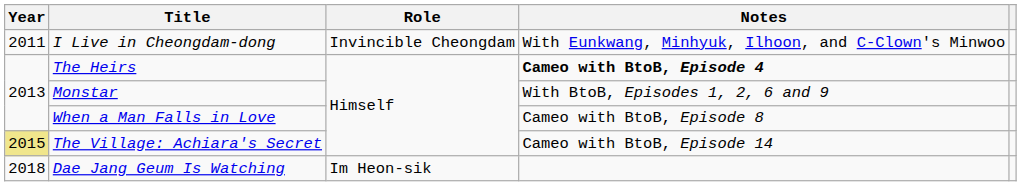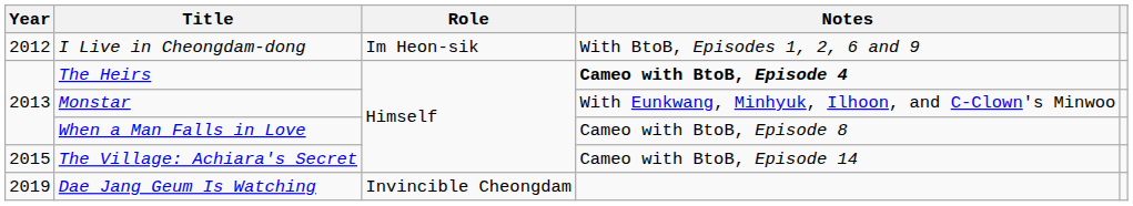 <table class="wikitable plainrowheaders">
 <tr>
 <th scope="col">Year</th>
 <th scope="col">Title</th>
 <th scope="col">Role</th>
 <th scope="col">Notes</th>
 <th class="unsortable" scope="col"></th>
 </tr>
 <tr>
-<td>2011</td>
+<td>2012</td>
 <td><em>I Live in Cheongdam-dong</em></td>
-<td>Invincible Cheongdam</td>
-<td>With <a href='#'>Eunkwang</a>, <a href='#'>Minhyuk</a>, <a href='#'>Ilhoon</a>, and <a href='#'>C-Clown</a>'s Minwoo</td>
+<td>Im Heon-sik</td>
+<td>With BtoB, <em>Episodes 1, 2, 6 and 9</em></td>
 <td style="text-align:center"></td>
 </tr>
 <tr>
 <td rowspan="3">2013</td>
 <td><em><a href='#'>The Heirs</a></em></td>
 <td rowspan="4">Himself</td>
 <td><strong>Cameo with BtoB, <em>Episode 4</em></strong></td>
 <td style="text-align:center"></td>
 </tr>
 <tr>
 <td><em><a href='#'>Monstar</a></em></td>
-<td>With BtoB, <em>Episodes 1, 2, 6 and 9</em></td>
+<td>With <a href='#'>Eunkwang</a>, <a href='#'>Minhyuk</a>, <a href='#'>Ilhoon</a>, and <a href='#'>C-Clown</a>'s Minwoo</td>
 <td style="text-align:center"></td>
 </tr>
 <tr>
 <td><em><a href='#'>When a Man Falls in Love</a></em></td>
 <td>Cameo with BtoB, <em>Episode 8</em></td>
 <td style="text-align:center"></td>
 </tr>
 <tr>
-<td style="background: khaki;">2015</td>
+<td>2015</td>
 <td><em><a href='#'>The Village: Achiara's Secret</a></em></td>
 <td>Cameo with BtoB, <em>Episode 14</em></td>
 <td style="text-align:center"></td>
 </tr>
 <tr>
-<td>2018</td>
+<td>2019</td>
 <td><em><a href='#'>Dae Jang Geum Is Watching</a></em></td>
-<td>Im Heon-sik</td>
+<td>Invincible Cheongdam</td>
 <td></td>
 <td style="text-align:center"></td>
 </tr>
 </table>
